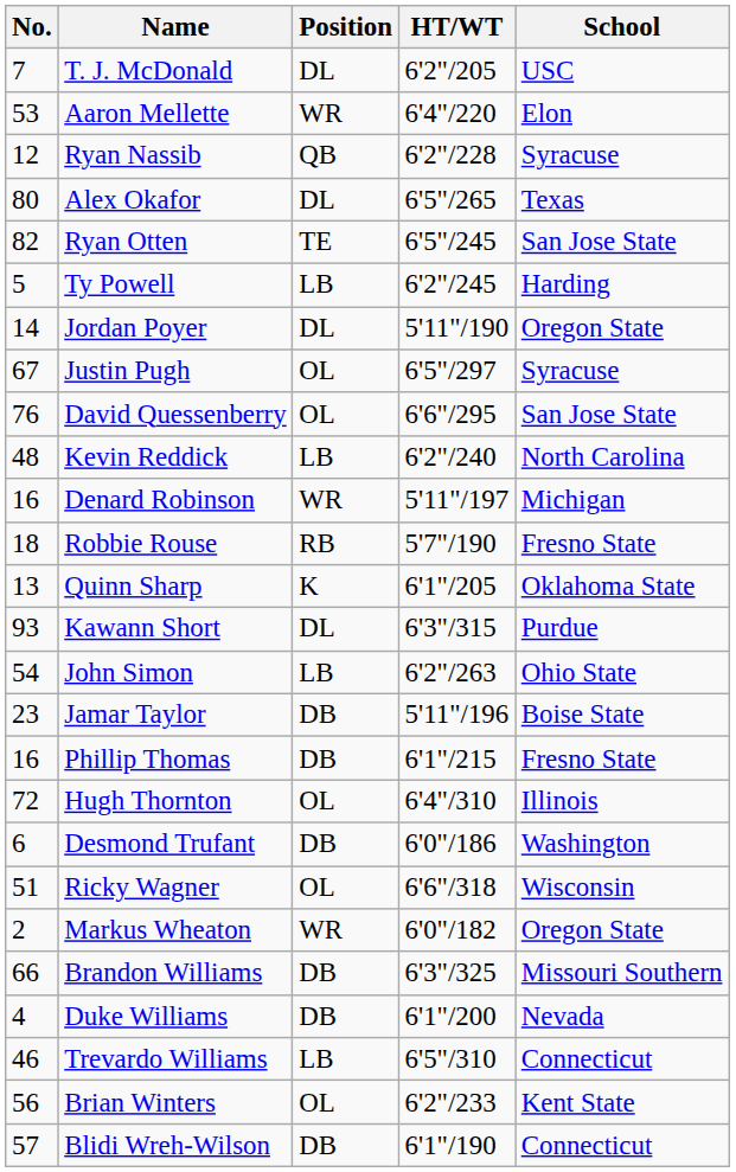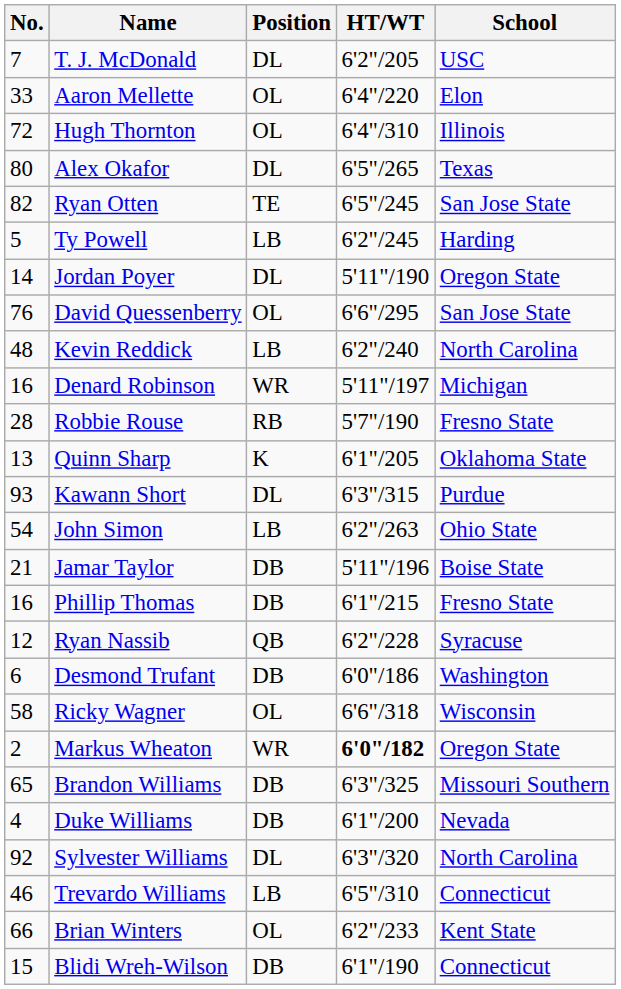 <table class="wikitable">
 <tr>
 <th>No.</th>
 <th>Name</th>
 <th>Position</th>
 <th>HT/WT</th>
 <th>School</th>
 </tr>
 <tr>
 <td>7</td>
 <td><a href='#'>T. J. McDonald</a></td>
 <td>DL</td>
 <td>6'2"/205</td>
 <td><a href='#'>USC</a></td>
 </tr>
 <tr>
-<td>53</td>
+<td>33</td>
 <td><a href='#'>Aaron Mellette</a></td>
-<td>WR</td>
+<td>OL</td>
 <td>6'4"/220</td>
 <td><a href='#'>Elon</a></td>
 </tr>
 <tr>
-<td>12</td>
-<td><a href='#'>Ryan Nassib</a></td>
-<td>QB</td>
-<td>6'2"/228</td>
-<td><a href='#'>Syracuse</a></td>
+<td>72</td>
+<td><a href='#'>Hugh Thornton</a></td>
+<td>OL</td>
+<td>6'4"/310</td>
+<td><a href='#'>Illinois</a></td>
 </tr>
 <tr>
 <td>80</td>
 <td><a href='#'>Alex Okafor</a></td>
 <td>DL</td>
 <td>6'5"/265</td>
 <td><a href='#'>Texas</a></td>
 </tr>
 <tr>
 <td>82</td>
 <td><a href='#'>Ryan Otten</a></td>
 <td>TE</td>
 <td>6'5"/245</td>
 <td><a href='#'>San Jose State</a></td>
 </tr>
 <tr>
 <td>5</td>
 <td><a href='#'>Ty Powell</a></td>
 <td>LB</td>
 <td>6'2"/245</td>
 <td><a href='#'>Harding</a></td>
 </tr>
 <tr>
 <td>14</td>
 <td><a href='#'>Jordan Poyer</a></td>
 <td>DL</td>
 <td>5'11"/190</td>
 <td><a href='#'>Oregon State</a></td>
 </tr>
 <tr>
-<td>67</td>
-<td><a href='#'>Justin Pugh</a></td>
-<td>OL</td>
-<td>6'5"/297</td>
-<td><a href='#'>Syracuse</a></td>
-</tr>
-<tr>
 <td>76</td>
 <td><a href='#'>David Quessenberry</a></td>
 <td>OL</td>
 <td>6'6"/295</td>
 <td><a href='#'>San Jose State</a></td>
 </tr>
 <tr>
 <td>48</td>
 <td><a href='#'>Kevin Reddick</a></td>
 <td>LB</td>
 <td>6'2"/240</td>
 <td><a href='#'>North Carolina</a></td>
 </tr>
 <tr>
 <td>16</td>
 <td><a href='#'>Denard Robinson</a></td>
 <td>WR</td>
 <td>5'11"/197</td>
 <td><a href='#'>Michigan</a></td>
 </tr>
 <tr>
-<td>18</td>
+<td>28</td>
 <td><a href='#'>Robbie Rouse</a></td>
 <td>RB</td>
 <td>5'7"/190</td>
 <td><a href='#'>Fresno State</a></td>
 </tr>
 <tr>
 <td>13</td>
 <td><a href='#'>Quinn Sharp</a></td>
 <td>K</td>
 <td>6'1"/205</td>
 <td><a href='#'>Oklahoma State</a></td>
 </tr>
 <tr>
 <td>93</td>
 <td><a href='#'>Kawann Short</a></td>
 <td>DL</td>
 <td>6'3"/315</td>
 <td><a href='#'>Purdue</a></td>
 </tr>
 <tr>
 <td>54</td>
 <td><a href='#'>John Simon</a></td>
 <td>LB</td>
 <td>6'2"/263</td>
 <td><a href='#'>Ohio State</a></td>
 </tr>
 <tr>
-<td>23</td>
+<td>21</td>
 <td><a href='#'>Jamar Taylor</a></td>
 <td>DB</td>
 <td>5'11"/196</td>
 <td><a href='#'>Boise State</a></td>
 </tr>
 <tr>
 <td>16</td>
 <td><a href='#'>Phillip Thomas</a></td>
 <td>DB</td>
 <td>6'1"/215</td>
 <td><a href='#'>Fresno State</a></td>
 </tr>
 <tr>
-<td>72</td>
-<td><a href='#'>Hugh Thornton</a></td>
-<td>OL</td>
-<td>6'4"/310</td>
-<td><a href='#'>Illinois</a></td>
+<td>12</td>
+<td><a href='#'>Ryan Nassib</a></td>
+<td>QB</td>
+<td>6'2"/228</td>
+<td><a href='#'>Syracuse</a></td>
 </tr>
 <tr>
 <td>6</td>
 <td><a href='#'>Desmond Trufant</a></td>
 <td>DB</td>
 <td>6'0"/186</td>
 <td><a href='#'>Washington</a></td>
 </tr>
 <tr>
-<td>51</td>
+<td>58</td>
 <td><a href='#'>Ricky Wagner</a></td>
 <td>OL</td>
 <td>6'6"/318</td>
 <td><a href='#'>Wisconsin</a></td>
 </tr>
 <tr>
 <td>2</td>
 <td><a href='#'>Markus Wheaton</a></td>
 <td>WR</td>
-<td>6'0"/182</td>
+<td><strong>6'0"/182</strong></td>
 <td><a href='#'>Oregon State</a></td>
 </tr>
 <tr>
-<td>66</td>
+<td>65</td>
 <td><a href='#'>Brandon Williams</a></td>
 <td>DB</td>
 <td>6'3"/325</td>
 <td><a href='#'>Missouri Southern</a></td>
 </tr>
 <tr>
 <td>4</td>
 <td><a href='#'>Duke Williams</a></td>
 <td>DB</td>
 <td>6'1"/200</td>
 <td><a href='#'>Nevada</a></td>
 </tr>
 <tr>
+<td>92</td>
+<td><a href='#'>Sylvester Williams</a></td>
+<td>DL</td>
+<td>6'3"/320</td>
+<td><a href='#'>North Carolina</a></td>
+</tr>
+<tr>
 <td>46</td>
 <td><a href='#'>Trevardo Williams</a></td>
 <td>LB</td>
 <td>6'5"/310</td>
 <td><a href='#'>Connecticut</a></td>
 </tr>
 <tr>
-<td>56</td>
+<td>66</td>
 <td><a href='#'>Brian Winters</a></td>
 <td>OL</td>
 <td>6'2"/233</td>
 <td><a href='#'>Kent State</a></td>
 </tr>
 <tr>
-<td>57</td>
+<td>15</td>
 <td><a href='#'>Blidi Wreh-Wilson</a></td>
 <td>DB</td>
 <td>6'1"/190</td>
 <td><a href='#'>Connecticut</a></td>
 </tr>
 </table>
